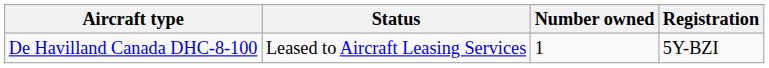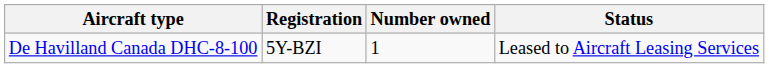 <table class="wikitable">
 <tr>
 <th>Aircraft type</th>
+<th>Registration</th>
+<th>Number owned</th>
 <th>Status</th>
-<th>Number owned</th>
-<th>Registration</th>
 </tr>
 <tr>
 <td><a href='#'>De Havilland Canada DHC-8-100</a></td>
+<td>5Y-BZI</td>
+<td>1</td>
 <td>Leased to <a href='#'>Aircraft Leasing Services</a></td>
-<td>1</td>
-<td>5Y-BZI</td>
 </tr>
 </table>
